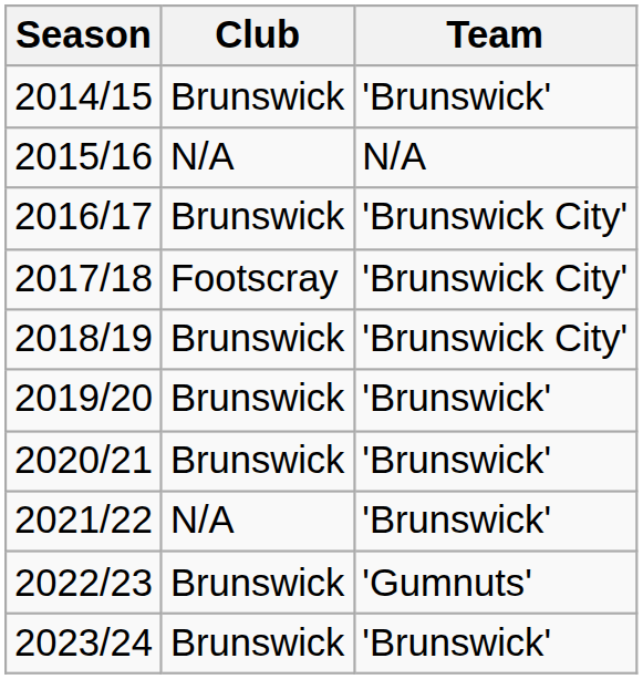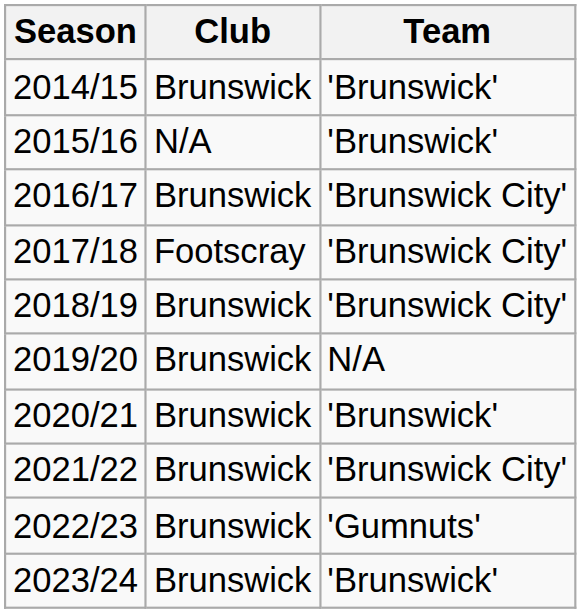 <table class="wikitable sortable">
 <tr>
 <th>Season</th>
 <th>Club</th>
 <th>Team</th>
 </tr>
 <tr>
 <td>2014/15</td>
 <td>Brunswick</td>
 <td>'Brunswick'</td>
 </tr>
 <tr>
 <td>2015/16</td>
 <td>N/A</td>
-<td>N/A</td>
+<td>'Brunswick'</td>
 </tr>
 <tr>
 <td>2016/17</td>
 <td>Brunswick</td>
 <td>'Brunswick City'</td>
 </tr>
 <tr>
 <td>2017/18</td>
 <td>Footscray</td>
 <td>'Brunswick City'</td>
 </tr>
 <tr>
 <td>2018/19</td>
 <td>Brunswick</td>
 <td>'Brunswick City'</td>
 </tr>
 <tr>
 <td>2019/20</td>
 <td>Brunswick</td>
-<td>'Brunswick'</td>
+<td>N/A</td>
 </tr>
 <tr>
 <td>2020/21</td>
 <td>Brunswick</td>
 <td>'Brunswick'</td>
 </tr>
 <tr>
 <td>2021/22</td>
-<td>N/A</td>
-<td>'Brunswick'</td>
+<td>Brunswick</td>
+<td>'Brunswick City'</td>
 </tr>
 <tr>
 <td>2022/23</td>
 <td>Brunswick</td>
 <td>'Gumnuts'</td>
 </tr>
 <tr>
 <td>2023/24</td>
 <td>Brunswick</td>
 <td>'Brunswick'</td>
 </tr>
 </table>
